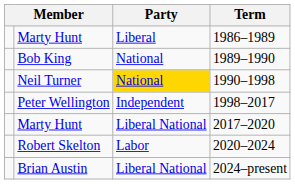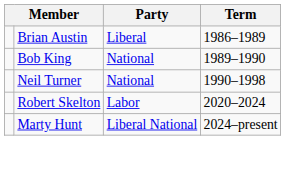 <table class="wikitable">
 <tr>
 <th colspan="2">Member</th>
 <th>Party</th>
 <th>Term</th>
 </tr>
 <tr>
 <td> </td>
-<td><a href='#'>Marty Hunt</a></td>
+<td><a href='#'>Brian Austin</a></td>
 <td><a href='#'>Liberal</a></td>
 <td>1986–1989</td>
 </tr>
 <tr>
 <td> </td>
 <td><a href='#'>Bob King</a></td>
 <td><a href='#'>National</a></td>
 <td>1989–1990</td>
 </tr>
 <tr>
 <td> </td>
 <td><a href='#'>Neil Turner</a></td>
-<td style="background: gold;"><a href='#'>National</a></td>
+<td><a href='#'>National</a></td>
 <td>1990–1998</td>
-</tr>
-<tr>
-<td> </td>
-<td><a href='#'>Peter Wellington</a></td>
-<td><a href='#'>Independent</a></td>
-<td>1998–2017</td>
-</tr>
-<tr>
-<td> </td>
-<td><a href='#'>Marty Hunt</a></td>
-<td><a href='#'>Liberal National</a></td>
-<td>2017–2020</td>
 </tr>
 <tr>
 <td> </td>
 <td><a href='#'>Robert Skelton</a></td>
 <td><a href='#'>Labor</a></td>
 <td>2020–2024</td>
 </tr>
 <tr>
 <td> </td>
-<td><a href='#'>Brian Austin</a></td>
+<td><a href='#'>Marty Hunt</a></td>
 <td><a href='#'>Liberal National</a></td>
 <td>2024–present</td>
 </tr>
 </table>
